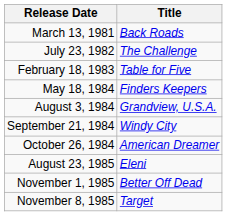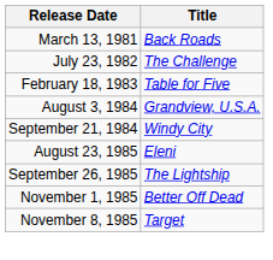 <table class="wikitable sortable">
 <tr>
 <th>Release Date</th>
 <th>Title</th>
 </tr>
 <tr>
 <td align="right">March 13, 1981</td>
 <td><em><a href='#'>Back Roads</a></em></td>
 </tr>
 <tr>
 <td align="right">July 23, 1982</td>
 <td><em><a href='#'>The Challenge</a></em></td>
 </tr>
 <tr>
 <td align="right">February 18, 1983</td>
 <td><em><a href='#'>Table for Five</a></em></td>
 </tr>
 <tr>
-<td align="right">May 18, 1984</td>
-<td><em><a href='#'>Finders Keepers</a></em></td>
-</tr>
-<tr>
 <td align="right">August 3, 1984</td>
 <td><em><a href='#'>Grandview, U.S.A.</a></em></td>
 </tr>
 <tr>
 <td align="right">September 21, 1984</td>
 <td><em><a href='#'>Windy City</a></em></td>
 </tr>
 <tr>
-<td align="right">October 26, 1984</td>
-<td><em><a href='#'>American Dreamer</a></em></td>
+<td align="right">August 23, 1985</td>
+<td><em><a href='#'>Eleni</a></em></td>
 </tr>
 <tr>
-<td align="right">August 23, 1985</td>
-<td><em><a href='#'>Eleni</a></em></td>
+<td align="right">September 26, 1985</td>
+<td><em><a href='#'>The Lightship</a></em></td>
 </tr>
 <tr>
 <td align="right">November 1, 1985</td>
 <td><em><a href='#'>Better Off Dead</a></em></td>
 </tr>
 <tr>
 <td align="right">November 8, 1985</td>
 <td><em><a href='#'>Target</a></em></td>
 </tr>
 </table>
